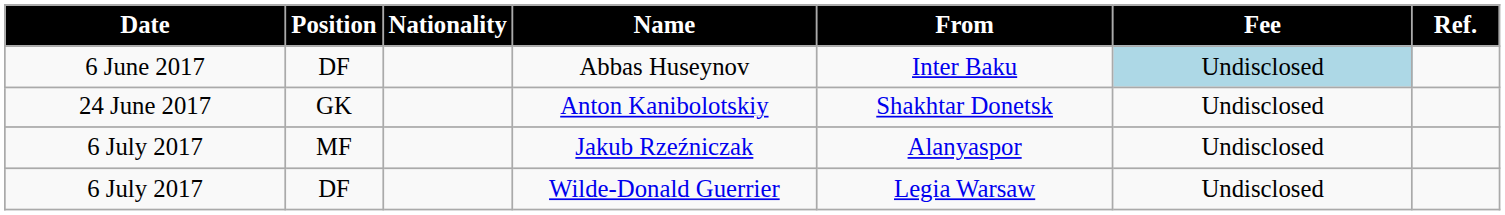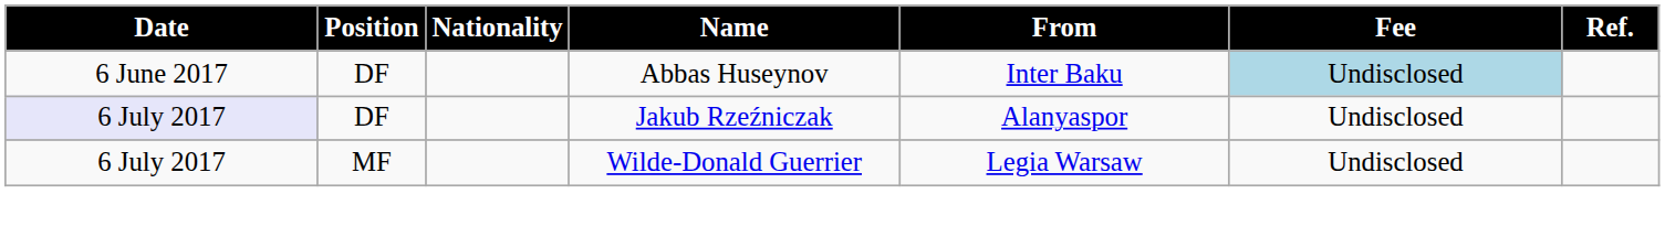 <table class="wikitable"  style="text-align:center; font-size:90%; ">
 <tr>
 <th style="background:#000000; color:#fff; width:200px;">Date</th>
 <th style="background:#000000; color:#fff; width:50px;">Position</th>
 <th style="background:#000000; color:#fff; width:50px;">Nationality</th>
 <th style="background:#000000; color:#fff; width:200px;">Name</th>
 <th style="background:#000000; color:#fff; width:200px;">From</th>
 <th style="background:#000000; color:#fff; width:200px;">Fee</th>
 <th style="background:#000000; color:#fff; width:50px;">Ref.</th>
 </tr>
 <tr>
 <td>6 June 2017</td>
 <td>DF</td>
 <td></td>
 <td>Abbas Huseynov</td>
 <td><a href='#'>Inter Baku</a></td>
 <td style="background: lightblue;">Undisclosed</td>
 <td></td>
 </tr>
 <tr>
-<td>24 June 2017</td>
-<td>GK</td>
-<td></td>
-<td><a href='#'>Anton Kanibolotskiy</a></td>
-<td><a href='#'>Shakhtar Donetsk</a></td>
-<td>Undisclosed</td>
-<td></td>
-</tr>
-<tr>
-<td>6 July 2017</td>
-<td>MF</td>
+<td style="background: lavender;">6 July 2017</td>
+<td>DF</td>
 <td></td>
 <td><a href='#'>Jakub Rzeźniczak</a></td>
 <td><a href='#'>Alanyaspor</a></td>
 <td>Undisclosed</td>
 <td></td>
 </tr>
 <tr>
 <td>6 July 2017</td>
-<td>DF</td>
+<td>MF</td>
 <td></td>
 <td><a href='#'>Wilde-Donald Guerrier</a></td>
 <td><a href='#'>Legia Warsaw</a></td>
 <td>Undisclosed</td>
 <td></td>
 </tr>
 </table>
